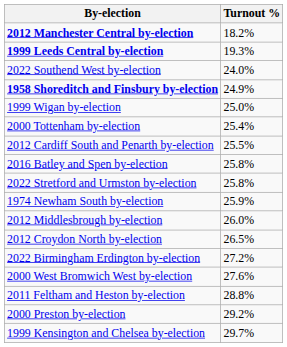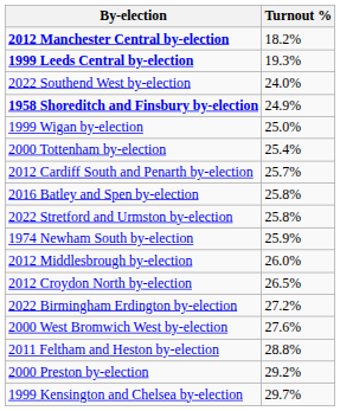 <table class="wikitable sortable">
 <tr>
 <th>By-election</th>
 <th>Turnout %</th>
 </tr>
 <tr>
 <td><strong><a href='#'>2012 Manchester Central by-election</a></strong></td>
 <td>18.2%</td>
 </tr>
 <tr>
 <td><strong><a href='#'>1999 Leeds Central by-election</a></strong></td>
 <td>19.3%</td>
 </tr>
 <tr>
 <td><a href='#'>2022 Southend West by-election</a></td>
 <td>24.0%</td>
 </tr>
 <tr>
 <td><strong><a href='#'>1958 Shoreditch and Finsbury by-election</a></strong></td>
 <td>24.9%</td>
 </tr>
 <tr>
 <td><a href='#'>1999 Wigan by-election</a></td>
 <td>25.0%</td>
 </tr>
 <tr>
 <td><a href='#'>2000 Tottenham by-election</a></td>
 <td>25.4%</td>
 </tr>
 <tr>
 <td><a href='#'>2012 Cardiff South and Penarth by-election</a></td>
-<td>25.5%</td>
+<td>25.7%</td>
 </tr>
 <tr>
 <td><a href='#'>2016 Batley and Spen by-election</a></td>
 <td>25.8%</td>
 </tr>
 <tr>
 <td><a href='#'>2022 Stretford and Urmston by-election</a></td>
 <td>25.8%</td>
 </tr>
 <tr>
 <td><a href='#'>1974 Newham South by-election</a></td>
 <td>25.9%</td>
 </tr>
 <tr>
 <td><a href='#'>2012 Middlesbrough by-election</a></td>
 <td>26.0%</td>
 </tr>
 <tr>
 <td><a href='#'>2012 Croydon North by-election</a></td>
 <td>26.5%</td>
 </tr>
 <tr>
 <td><a href='#'>2022 Birmingham Erdington by-election</a></td>
 <td>27.2%</td>
 </tr>
 <tr>
 <td><a href='#'>2000 West Bromwich West by-election</a></td>
 <td>27.6%</td>
 </tr>
 <tr>
 <td><a href='#'>2011 Feltham and Heston by-election</a></td>
 <td>28.8%</td>
 </tr>
 <tr>
 <td><a href='#'>2000 Preston by-election</a></td>
 <td>29.2%</td>
 </tr>
 <tr>
 <td><a href='#'>1999 Kensington and Chelsea by-election</a></td>
 <td>29.7%</td>
 </tr>
 </table>
